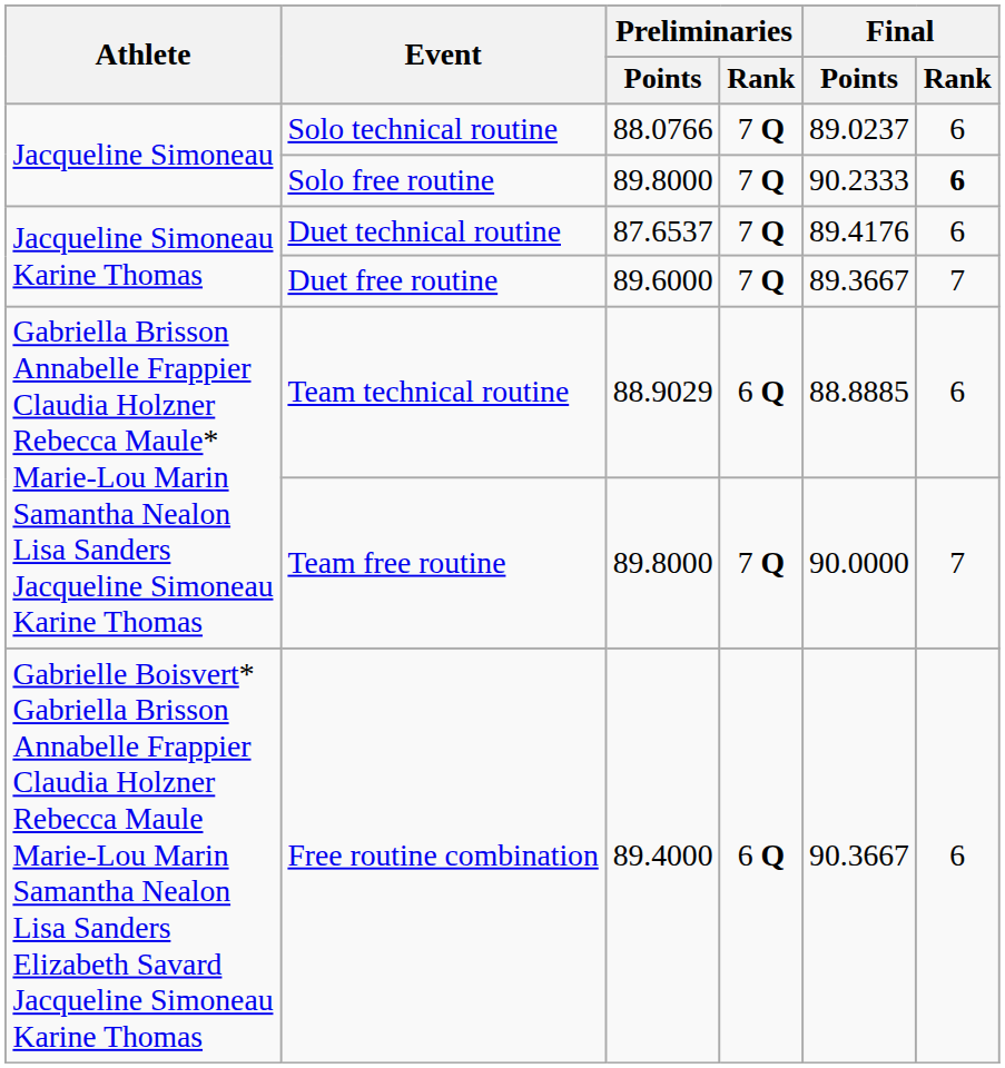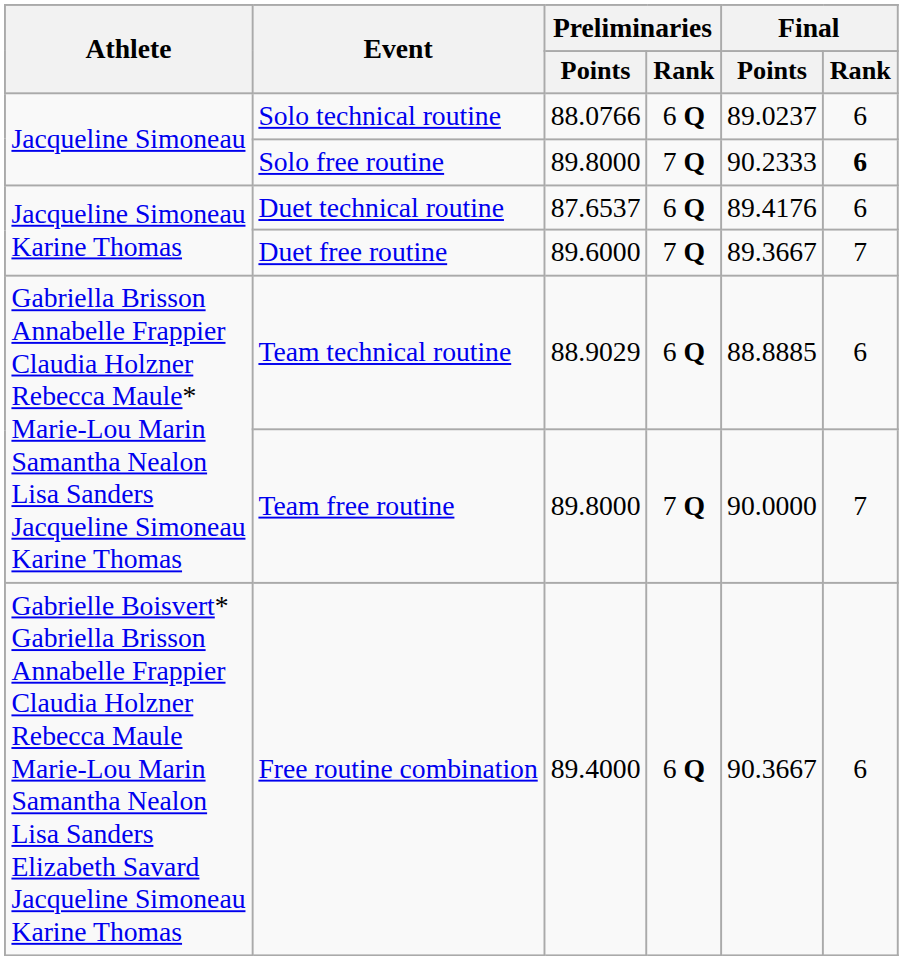 <table class=wikitable style="font-size:90%">
 <tr>
 <th rowspan="2">Athlete</th>
 <th rowspan="2">Event</th>
 <th colspan="2">Preliminaries</th>
 <th colspan="2">Final</th>
 </tr>
 <tr style="font-size:95%">
 <th>Points</th>
 <th>Rank</th>
 <th>Points</th>
 <th>Rank</th>
 </tr>
 <tr align=center>
 <td align=left rowspan=2><a href='#'>Jacqueline Simoneau</a></td>
 <td align=left><a href='#'>Solo technical routine</a></td>
 <td>88.0766</td>
-<td>7 <strong>Q</strong></td>
+<td>6 <strong>Q</strong></td>
 <td>89.0237</td>
 <td>6</td>
 </tr>
 <tr align=center>
 <td align=left><a href='#'>Solo free routine</a></td>
 <td>89.8000</td>
 <td>7 <strong>Q</strong></td>
 <td>90.2333</td>
 <td><strong>6</strong></td>
 </tr>
 <tr align=center>
 <td align=left rowspan=2><a href='#'>Jacqueline Simoneau</a><br><a href='#'>Karine Thomas</a></td>
 <td align=left><a href='#'>Duet technical routine</a></td>
 <td>87.6537</td>
-<td>7 <strong>Q</strong></td>
+<td>6 <strong>Q</strong></td>
 <td>89.4176</td>
 <td>6</td>
 </tr>
 <tr align=center>
 <td align=left><a href='#'>Duet free routine</a></td>
 <td>89.6000</td>
 <td>7 <strong>Q</strong></td>
 <td>89.3667</td>
 <td>7</td>
 </tr>
 <tr align=center>
 <td align=left rowspan=2><a href='#'>Gabriella Brisson</a><br><a href='#'>Annabelle Frappier</a><br><a href='#'>Claudia Holzner</a><br><a href='#'>Rebecca Maule</a>*<br><a href='#'>Marie-Lou Marin</a><br><a href='#'>Samantha Nealon</a><br><a href='#'>Lisa Sanders</a><br><a href='#'>Jacqueline Simoneau</a><br><a href='#'>Karine Thomas</a></td>
 <td align=left><a href='#'>Team technical routine</a></td>
 <td>88.9029</td>
 <td>6 <strong>Q</strong></td>
 <td>88.8885</td>
 <td>6</td>
 </tr>
 <tr align=center>
 <td align=left><a href='#'>Team free routine</a></td>
 <td>89.8000</td>
 <td>7 <strong>Q</strong></td>
 <td>90.0000</td>
 <td>7</td>
 </tr>
 <tr align=center>
 <td align=left><a href='#'>Gabrielle Boisvert</a>*<br><a href='#'>Gabriella Brisson</a><br><a href='#'>Annabelle Frappier</a><br><a href='#'>Claudia Holzner</a><br><a href='#'>Rebecca Maule</a><br><a href='#'>Marie-Lou Marin</a><br><a href='#'>Samantha Nealon</a><br><a href='#'>Lisa Sanders</a><br><a href='#'>Elizabeth Savard</a><br><a href='#'>Jacqueline Simoneau</a><br><a href='#'>Karine Thomas</a></td>
 <td align=left><a href='#'>Free routine combination</a></td>
 <td>89.4000</td>
 <td>6 <strong>Q</strong></td>
 <td>90.3667</td>
 <td>6</td>
 </tr>
 </table>
